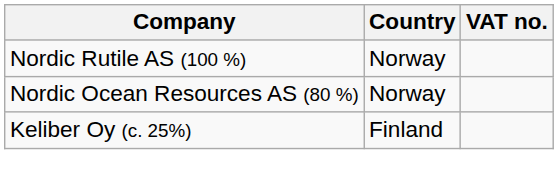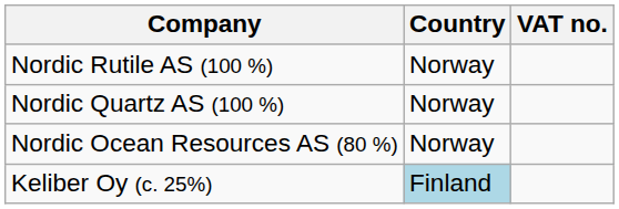 <table class="wikitable sortable">
 <tr>
 <th>Company</th>
 <th>Country</th>
 <th>VAT no.</th>
 </tr>
 <tr>
 <td>Nordic Rutile AS <small>(100 %)</small></td>
 <td>Norway</td>
 <td></td>
 </tr>
 <tr>
+<td>Nordic Quartz AS <small>(100 %)</small></td>
+<td>Norway</td>
+<td></td>
+</tr>
+<tr>
 <td>Nordic Ocean Resources AS <small>(80 %)</small></td>
 <td>Norway</td>
 <td></td>
 </tr>
 <tr>
 <td>Keliber Oy <small>(c. 25%)</small></td>
-<td>Finland</td>
+<td style="background: lightblue;">Finland</td>
 <td></td>
 </tr>
 </table>
